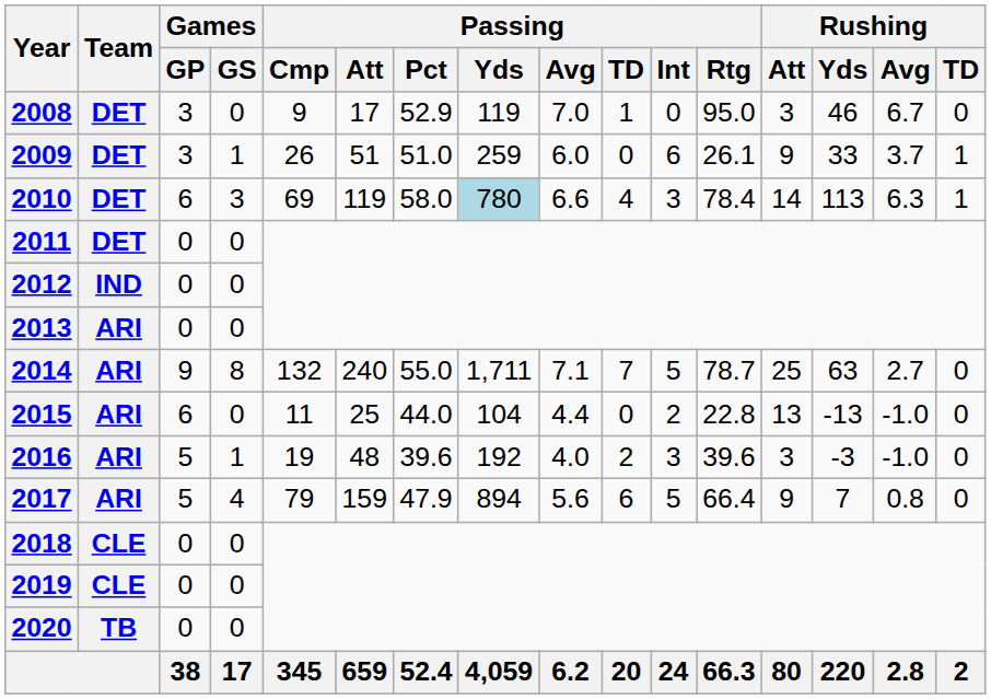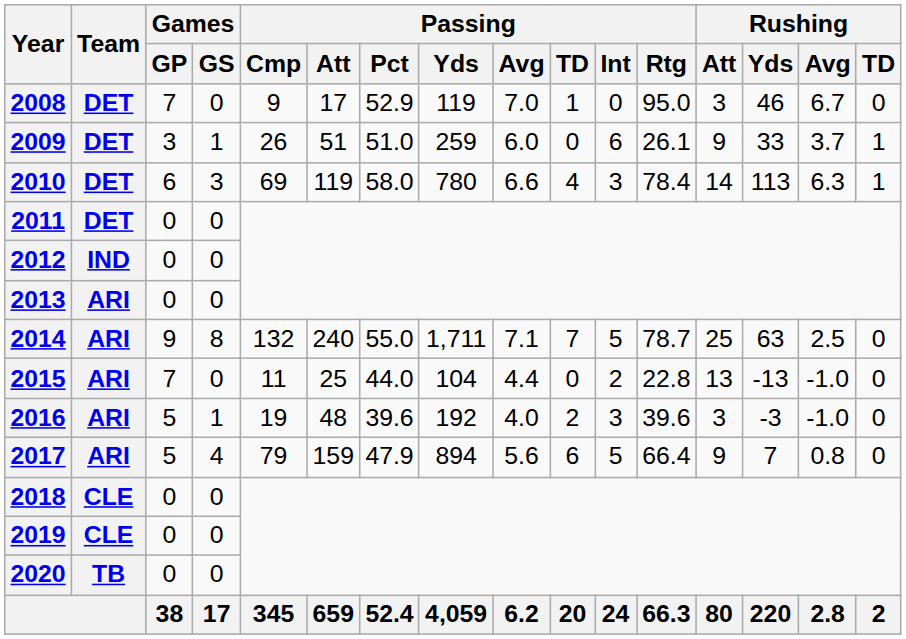 <table class="wikitable" style="text-align:center;">
 <tr>
 <th rowspan="2">Year</th>
 <th rowspan="2">Team</th>
 <th colspan="2">Games</th>
 <th colspan="8">Passing</th>
 <th colspan="4">Rushing</th>
 </tr>
 <tr>
 <th>GP</th>
 <th>GS</th>
 <th>Cmp</th>
 <th>Att</th>
 <th>Pct</th>
 <th>Yds</th>
 <th>Avg</th>
 <th>TD</th>
 <th>Int</th>
 <th>Rtg</th>
 <th>Att</th>
 <th>Yds</th>
 <th>Avg</th>
 <th>TD</th>
 </tr>
 <tr>
 <th><a href='#'>2008</a></th>
 <th><a href='#'>DET</a></th>
-<td>3</td>
+<td>7</td>
 <td>0</td>
 <td>9</td>
 <td>17</td>
 <td>52.9</td>
 <td>119</td>
 <td>7.0</td>
 <td>1</td>
 <td>0</td>
 <td>95.0</td>
 <td>3</td>
 <td>46</td>
 <td>6.7</td>
 <td>0</td>
 </tr>
 <tr>
 <th><a href='#'>2009</a></th>
 <th><a href='#'>DET</a></th>
 <td>3</td>
 <td>1</td>
 <td>26</td>
 <td>51</td>
 <td>51.0</td>
 <td>259</td>
 <td>6.0</td>
 <td>0</td>
 <td>6</td>
 <td>26.1</td>
 <td>9</td>
 <td>33</td>
 <td>3.7</td>
 <td>1</td>
 </tr>
 <tr>
 <th><a href='#'>2010</a></th>
 <th><a href='#'>DET</a></th>
 <td>6</td>
 <td>3</td>
 <td>69</td>
 <td>119</td>
 <td>58.0</td>
-<td style="background: lightblue;">780</td>
+<td>780</td>
 <td>6.6</td>
 <td>4</td>
 <td>3</td>
 <td>78.4</td>
 <td>14</td>
 <td>113</td>
 <td>6.3</td>
 <td>1</td>
 </tr>
 <tr>
 <th><a href='#'>2011</a></th>
 <th><a href='#'>DET</a></th>
 <td>0</td>
 <td>0</td>
 <td rowspan="3" colspan="12"></td>
 </tr>
 <tr>
 <th><a href='#'>2012</a></th>
 <th><a href='#'>IND</a></th>
 <td>0</td>
 <td>0</td>
 </tr>
 <tr>
 <th><a href='#'>2013</a></th>
 <th><a href='#'>ARI</a></th>
 <td>0</td>
 <td>0</td>
 </tr>
 <tr>
 <th><a href='#'>2014</a></th>
 <th><a href='#'>ARI</a></th>
 <td>9</td>
 <td>8</td>
 <td>132</td>
 <td>240</td>
 <td>55.0</td>
 <td>1,711</td>
 <td>7.1</td>
 <td>7</td>
 <td>5</td>
 <td>78.7</td>
 <td>25</td>
 <td>63</td>
-<td>2.7</td>
+<td>2.5</td>
 <td>0</td>
 </tr>
 <tr>
 <th><a href='#'>2015</a></th>
 <th><a href='#'>ARI</a></th>
-<td>6</td>
+<td>7</td>
 <td>0</td>
 <td>11</td>
 <td>25</td>
 <td>44.0</td>
 <td>104</td>
 <td>4.4</td>
 <td>0</td>
 <td>2</td>
 <td>22.8</td>
 <td>13</td>
 <td>-13</td>
 <td>-1.0</td>
 <td>0</td>
 </tr>
 <tr>
 <th><a href='#'>2016</a></th>
 <th><a href='#'>ARI</a></th>
 <td>5</td>
 <td>1</td>
 <td>19</td>
 <td>48</td>
 <td>39.6</td>
 <td>192</td>
 <td>4.0</td>
 <td>2</td>
 <td>3</td>
 <td>39.6</td>
 <td>3</td>
 <td>-3</td>
 <td>-1.0</td>
 <td>0</td>
 </tr>
 <tr>
 <th><a href='#'>2017</a></th>
 <th><a href='#'>ARI</a></th>
 <td>5</td>
 <td>4</td>
 <td>79</td>
 <td>159</td>
 <td>47.9</td>
 <td>894</td>
 <td>5.6</td>
 <td>6</td>
 <td>5</td>
 <td>66.4</td>
 <td>9</td>
 <td>7</td>
 <td>0.8</td>
 <td>0</td>
 </tr>
 <tr>
 <th><a href='#'>2018</a></th>
 <th><a href='#'>CLE</a></th>
 <td>0</td>
 <td>0</td>
 <td rowspan="3" colspan="12"></td>
 </tr>
 <tr>
 <th><a href='#'>2019</a></th>
 <th><a href='#'>CLE</a></th>
 <td>0</td>
 <td>0</td>
 </tr>
 <tr>
 <th><a href='#'>2020</a></th>
 <th><a href='#'>TB</a></th>
 <td>0</td>
 <td>0</td>
 </tr>
 <tr>
 <th colspan="2"></th>
 <th>38</th>
 <th>17</th>
 <th>345</th>
 <th>659</th>
 <th>52.4</th>
 <th>4,059</th>
 <th>6.2</th>
 <th>20</th>
 <th>24</th>
 <th>66.3</th>
 <th>80</th>
 <th>220</th>
 <th>2.8</th>
 <th>2</th>
 </tr>
 </table>
